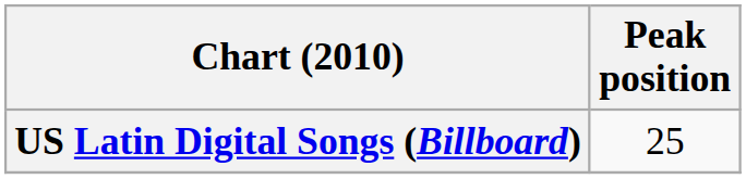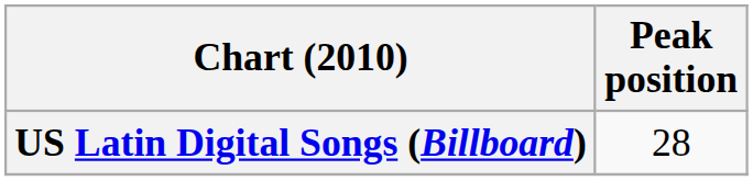 <table class="wikitable sortable plainrowheaders" style="text-align:center">
 <tr>
 <th scope="col">Chart (2010)</th>
 <th scope="col">Peak<br>position</th>
 </tr>
 <tr>
 <th scope="row">US <a href='#'>Latin Digital Songs</a> (<em><a href='#'>Billboard</a></em>)</th>
-<td>25</td>
+<td>28</td>
 </tr>
 <tr>
 </tr>
 </table>
